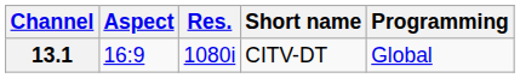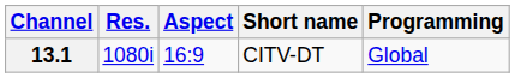 <table class="wikitable">
 <tr>
 <th scope = "col"><a href='#'>Channel</a></th>
+<th scope = "col"><a href='#'>Res.</a></th>
 <th scope = "col"><a href='#'>Aspect</a></th>
-<th scope = "col"><a href='#'>Res.</a></th>
 <th scope = "col">Short name</th>
 <th scope = "col">Programming</th>
 </tr>
 <tr>
 <th scope = "row">13.1</th>
+<td><a href='#'>1080i</a></td>
 <td><a href='#'>16:9</a></td>
-<td><a href='#'>1080i</a></td>
 <td>CITV-DT</td>
 <td><a href='#'>Global</a></td>
 </tr>
 </table>
